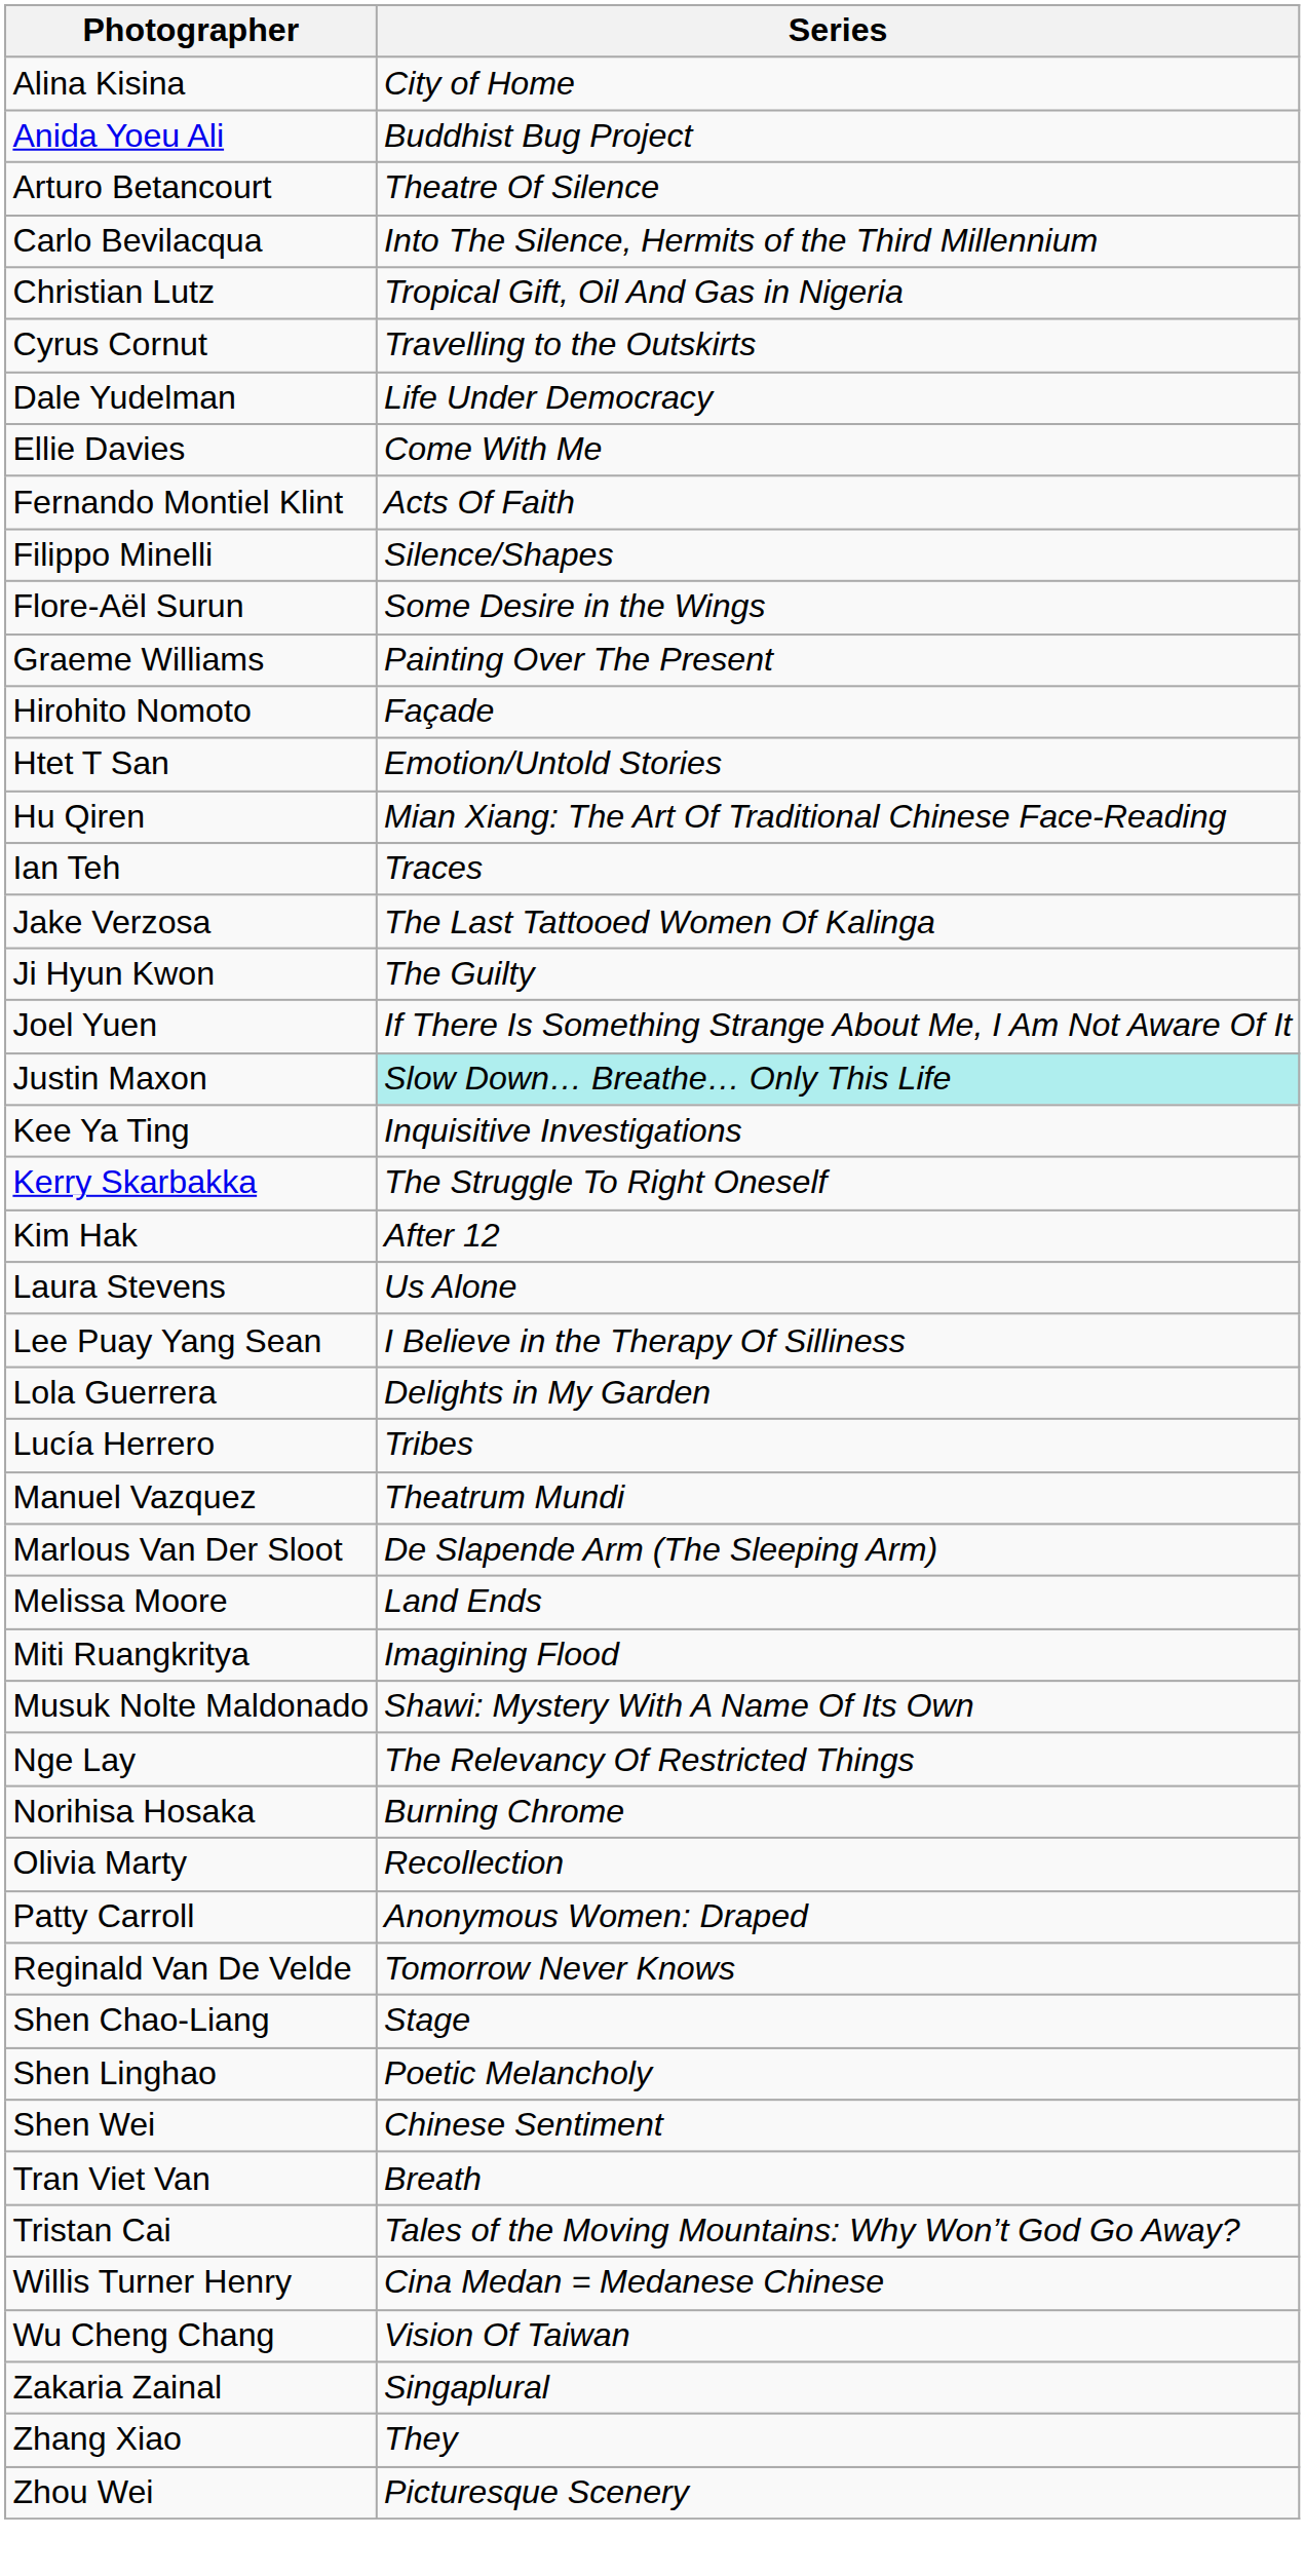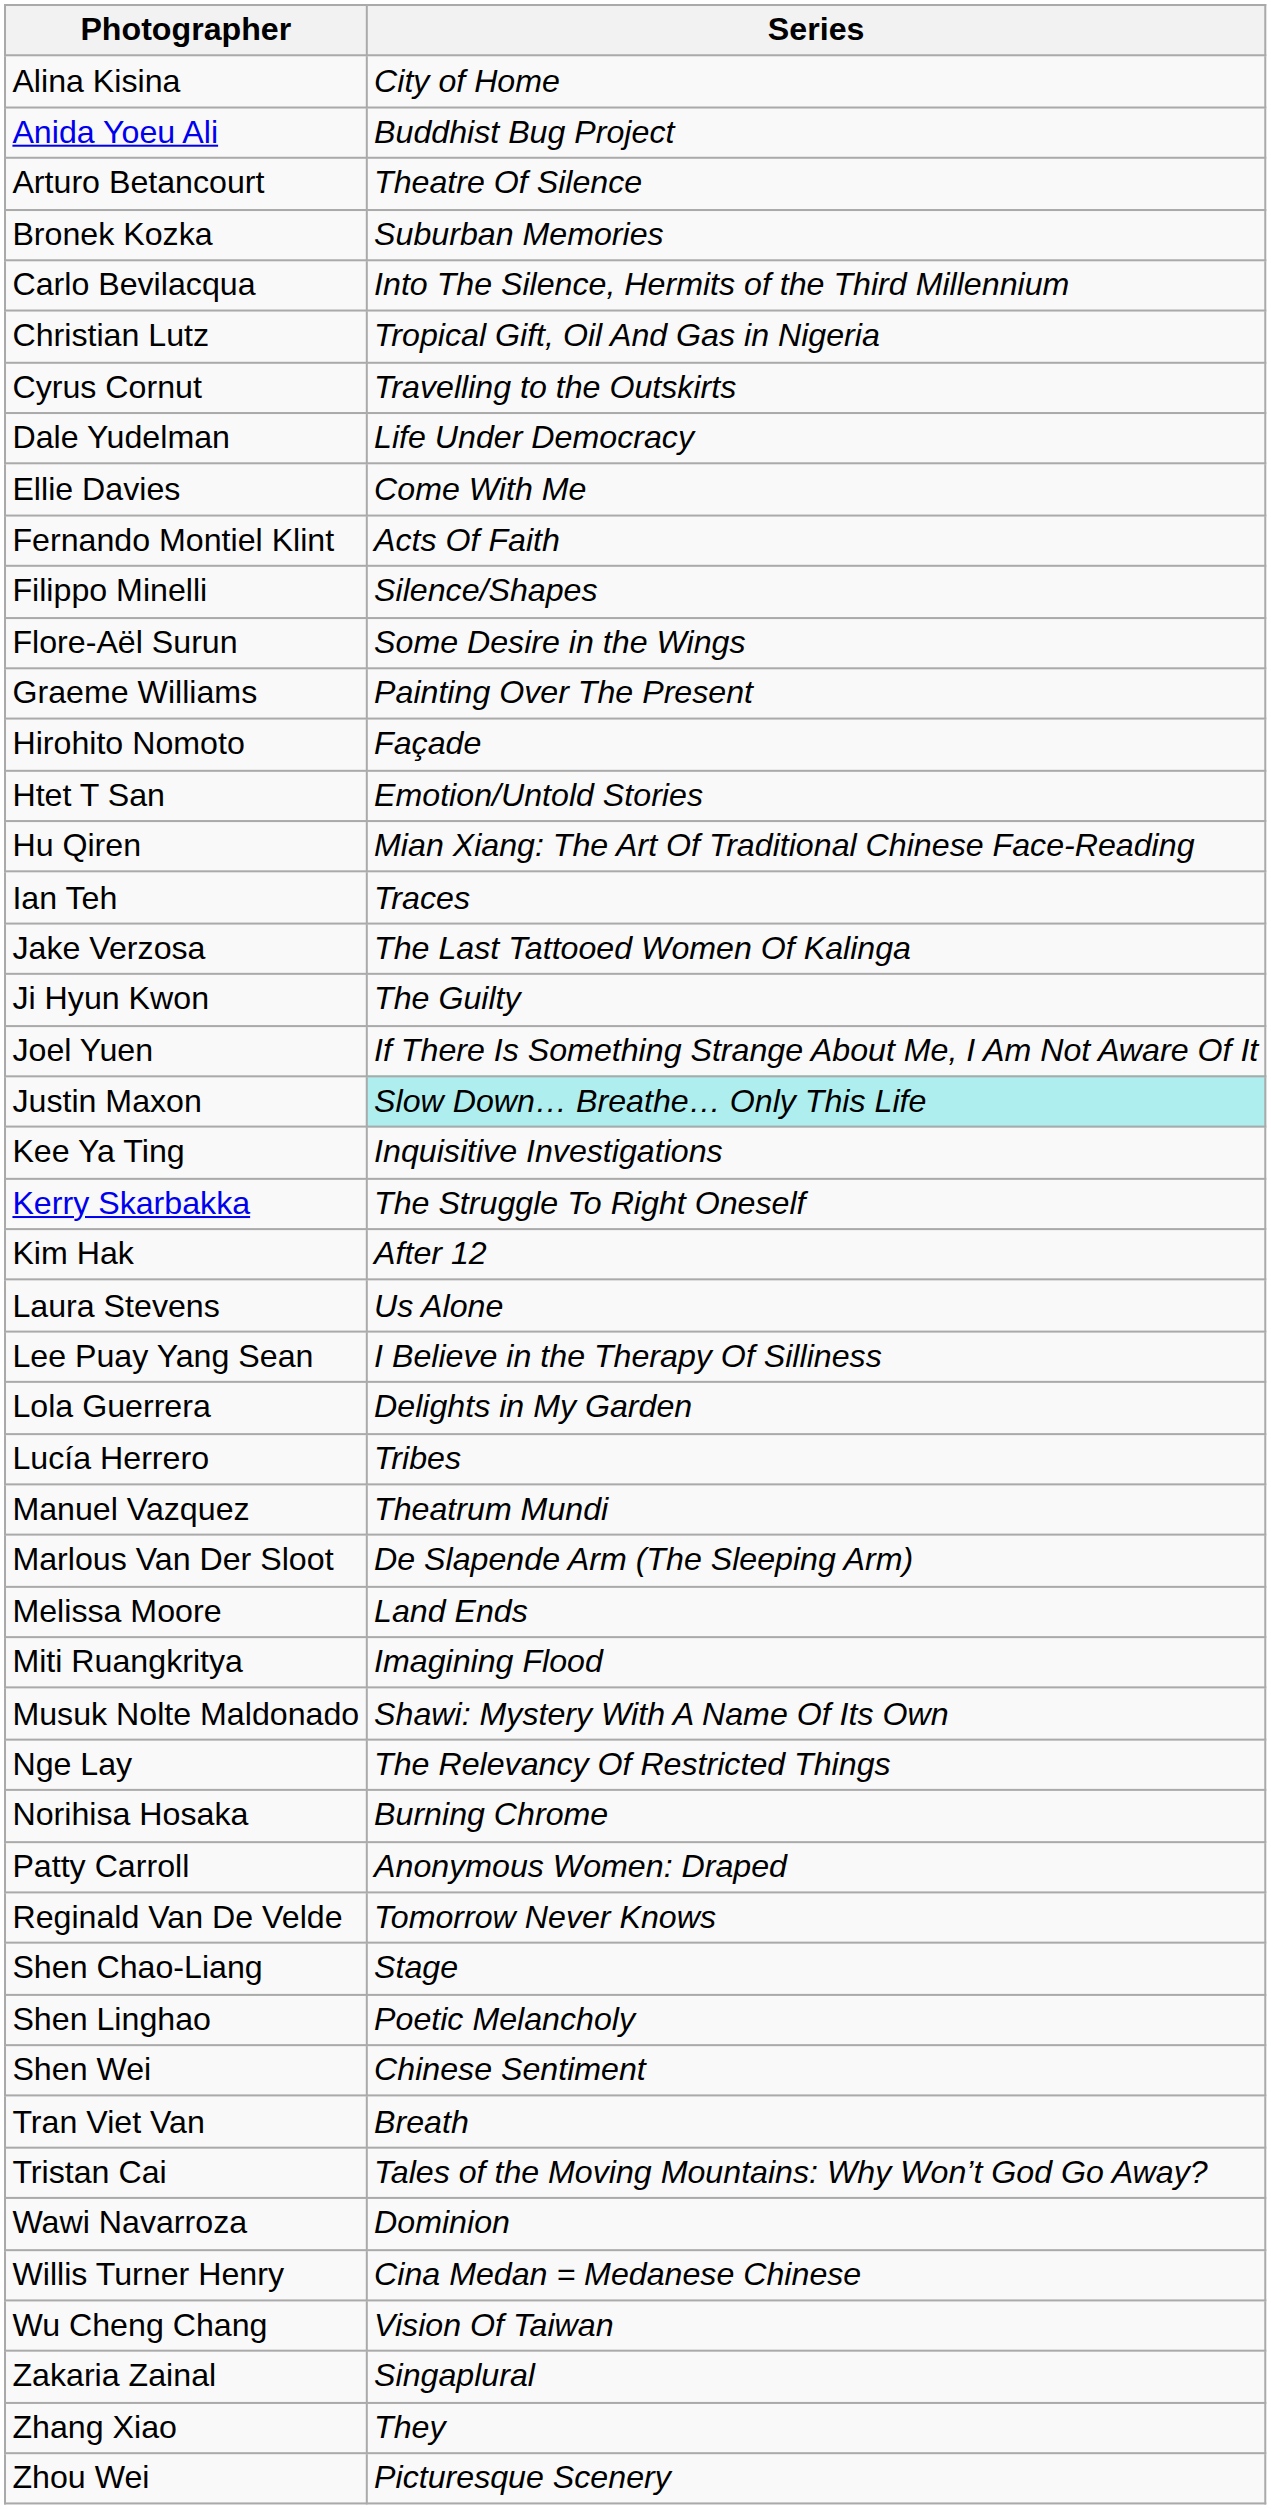 <table class="wikitable">
 <tr>
 <th>Photographer</th>
 <th>Series</th>
 </tr>
 <tr>
 <td>Alina Kisina</td>
 <td><em>City of Home</em></td>
 </tr>
 <tr>
 <td><a href='#'>Anida Yoeu Ali</a></td>
 <td><em>Buddhist Bug Project</em></td>
 </tr>
 <tr>
 <td>Arturo Betancourt</td>
 <td><em>Theatre Of Silence</em></td>
+</tr>
+<tr>
+<td>Bronek Kozka</td>
+<td><em>Suburban Memories</em></td>
 </tr>
 <tr>
 <td>Carlo Bevilacqua</td>
 <td><em>Into The Silence, Hermits of the Third Millennium</em></td>
 </tr>
 <tr>
 <td>Christian Lutz</td>
 <td><em>Tropical Gift, Oil And Gas in Nigeria</em></td>
 </tr>
 <tr>
 <td>Cyrus Cornut</td>
 <td><em>Travelling to the Outskirts</em></td>
 </tr>
 <tr>
 <td>Dale Yudelman</td>
 <td><em>Life Under Democracy</em></td>
 </tr>
 <tr>
 <td>Ellie Davies</td>
 <td><em>Come With Me</em></td>
 </tr>
 <tr>
 <td>Fernando Montiel Klint</td>
 <td><em>Acts Of Faith</em></td>
 </tr>
 <tr>
 <td>Filippo Minelli</td>
 <td><em>Silence/Shapes</em></td>
 </tr>
 <tr>
 <td>Flore-Aël Surun</td>
 <td><em>Some Desire in the Wings</em></td>
 </tr>
 <tr>
 <td>Graeme Williams</td>
 <td><em>Painting Over The Present</em></td>
 </tr>
 <tr>
 <td>Hirohito Nomoto</td>
 <td><em>Façade</em></td>
 </tr>
 <tr>
 <td>Htet T San</td>
 <td><em>Emotion/Untold Stories</em></td>
 </tr>
 <tr>
 <td>Hu Qiren</td>
 <td><em>Mian Xiang: The Art Of Traditional Chinese Face-Reading</em></td>
 </tr>
 <tr>
 <td>Ian Teh</td>
 <td><em>Traces</em></td>
 </tr>
 <tr>
 <td>Jake Verzosa</td>
 <td><em>The Last Tattooed Women Of Kalinga</em></td>
 </tr>
 <tr>
 <td>Ji Hyun Kwon</td>
 <td><em>The Guilty</em></td>
 </tr>
 <tr>
 <td>Joel Yuen</td>
 <td><em>If There Is Something Strange About Me, I Am Not Aware Of It</em></td>
 </tr>
 <tr>
 <td>Justin Maxon</td>
 <td style="background: paleturquoise;"><em>Slow Down… Breathe… Only This Life</em></td>
 </tr>
 <tr>
 <td>Kee Ya Ting</td>
 <td><em>Inquisitive Investigations</em></td>
 </tr>
 <tr>
 <td><a href='#'>Kerry Skarbakka</a></td>
 <td><em>The Struggle To Right Oneself</em></td>
 </tr>
 <tr>
 <td>Kim Hak</td>
 <td><em>After 12</em></td>
 </tr>
 <tr>
 <td>Laura Stevens</td>
 <td><em>Us Alone</em></td>
 </tr>
 <tr>
 <td>Lee Puay Yang Sean</td>
 <td><em>I Believe in the Therapy Of Silliness</em></td>
 </tr>
 <tr>
 <td>Lola Guerrera</td>
 <td><em>Delights in My Garden</em></td>
 </tr>
 <tr>
 <td>Lucía Herrero</td>
 <td><em>Tribes</em></td>
 </tr>
 <tr>
 <td>Manuel Vazquez</td>
 <td><em>Theatrum Mundi</em></td>
 </tr>
 <tr>
 <td>Marlous Van Der Sloot</td>
 <td><em>De Slapende Arm (The Sleeping Arm)</em></td>
 </tr>
 <tr>
 <td>Melissa Moore</td>
 <td><em>Land Ends</em></td>
 </tr>
 <tr>
 <td>Miti Ruangkritya</td>
 <td><em>Imagining Flood</em></td>
 </tr>
 <tr>
 <td>Musuk Nolte Maldonado</td>
 <td><em>Shawi: Mystery With A Name Of Its Own</em></td>
 </tr>
 <tr>
 <td>Nge Lay</td>
 <td><em>The Relevancy Of Restricted Things</em></td>
 </tr>
 <tr>
 <td>Norihisa Hosaka</td>
 <td><em>Burning Chrome</em></td>
 </tr>
 <tr>
-<td>Olivia Marty</td>
-<td><em>Recollection</em></td>
-</tr>
-<tr>
 <td>Patty Carroll</td>
 <td><em>Anonymous Women: Draped</em></td>
 </tr>
 <tr>
 <td>Reginald Van De Velde</td>
 <td><em>Tomorrow Never Knows</em></td>
 </tr>
 <tr>
 <td>Shen Chao-Liang</td>
 <td><em>Stage</em></td>
 </tr>
 <tr>
 <td>Shen Linghao</td>
 <td><em>Poetic Melancholy</em></td>
 </tr>
 <tr>
 <td>Shen Wei</td>
 <td><em>Chinese Sentiment</em></td>
 </tr>
 <tr>
 <td>Tran Viet Van</td>
 <td><em>Breath</em></td>
 </tr>
 <tr>
 <td>Tristan Cai</td>
 <td><em>Tales of the Moving Mountains: Why Won’t God Go Away?</em></td>
 </tr>
 <tr>
+<td>Wawi Navarroza</td>
+<td><em>Dominion</em></td>
+</tr>
+<tr>
 <td>Willis Turner Henry</td>
 <td><em>Cina Medan = Medanese Chinese</em></td>
 </tr>
 <tr>
 <td>Wu Cheng Chang</td>
 <td><em>Vision Of Taiwan</em></td>
 </tr>
 <tr>
 <td>Zakaria Zainal</td>
 <td><em>Singaplural</em></td>
 </tr>
 <tr>
 <td>Zhang Xiao</td>
 <td><em>They</em></td>
 </tr>
 <tr>
 <td>Zhou Wei</td>
 <td><em>Picturesque Scenery</em></td>
 </tr>
 </table>
